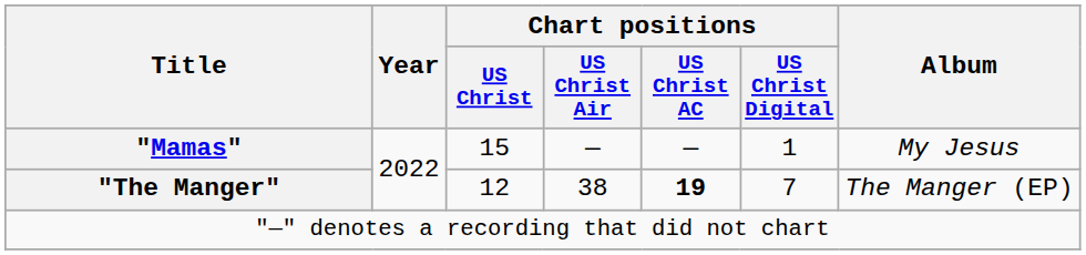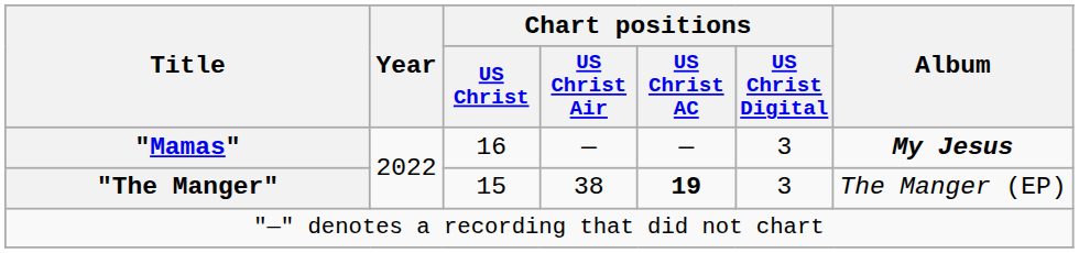 <table class="wikitable plainrowheaders" style="text-align:center;">
 <tr>
 <th rowspan="2" style="width:14em;">Title</th>
 <th rowspan="2">Year</th>
 <th colspan="4">Chart positions</th>
 <th rowspan="2">Album</th>
 </tr>
 <tr style="font-size:smaller;">
 <th width="45"><a href='#'>US<br>Christ</a><br></th>
 <th width="45"><a href='#'>US<br>Christ<br>Air</a><br></th>
 <th width="45"><a href='#'>US<br>Christ<br>AC</a><br></th>
 <th width="45"><a href='#'>US<br>Christ<br>Digital</a><br></th>
 </tr>
 <tr>
 <th scope="row">"<a href='#'>Mamas</a>"<br></th>
 <td rowspan="2">2022</td>
-<td>15</td>
+<td>16</td>
 <td>—</td>
 <td>—</td>
-<td>1</td>
-<td><em>My Jesus</em></td>
+<td>3</td>
+<td><strong><em>My Jesus</em></strong></td>
 </tr>
 <tr>
 <th scope="row">"The Manger"<br></th>
-<td>12</td>
+<td>15</td>
 <td>38</td>
 <td><strong>19</strong></td>
-<td>7</td>
+<td>3</td>
 <td><em>The Manger</em> (EP)</td>
 </tr>
 <tr>
 <td colspan="7" style="font-size:90%">"—" denotes a recording that did not chart</td>
 </tr>
 </table>
